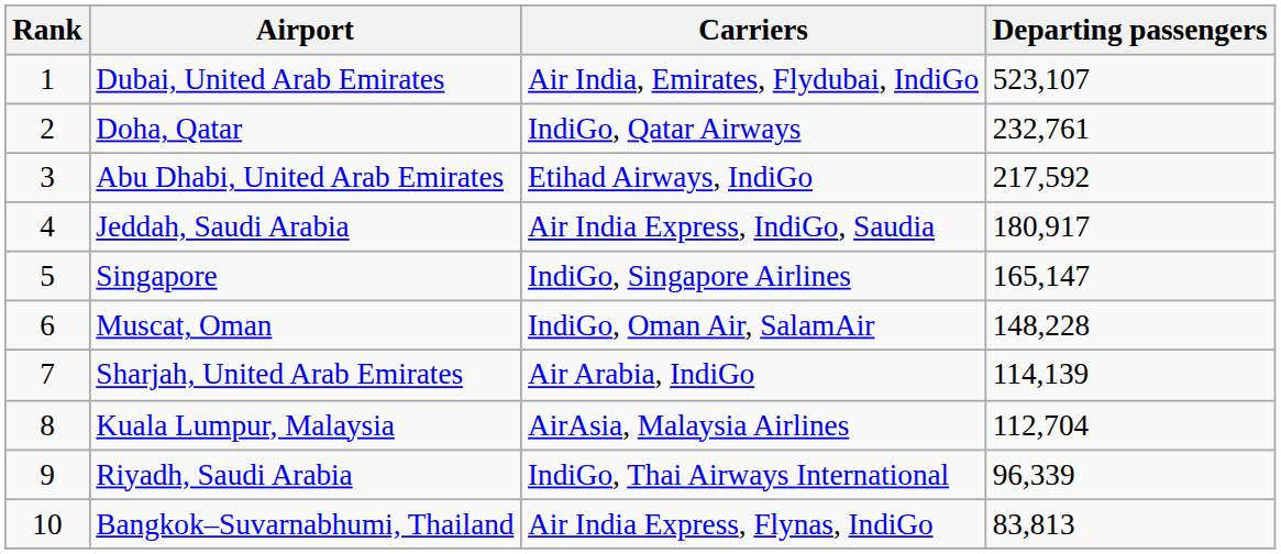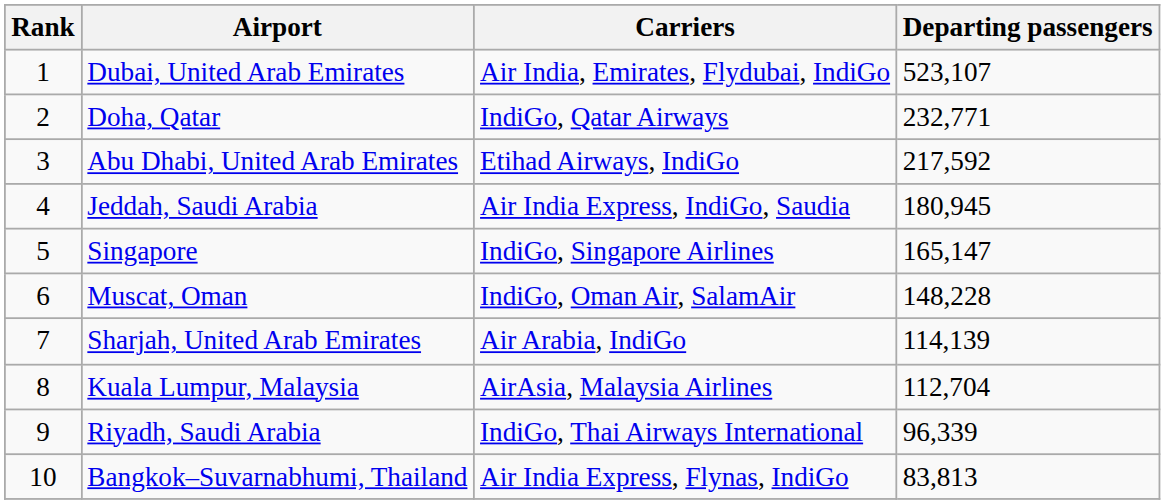 <table class="wikitable sortable" style="font-size: 95%">
 <tr>
 <th>Rank</th>
 <th>Airport</th>
 <th>Carriers</th>
 <th>Departing passengers</th>
 </tr>
 <tr>
 <td style="text-align:center;">1</td>
 <td> <a href='#'>Dubai, United Arab Emirates</a></td>
 <td><a href='#'>Air India</a>, <a href='#'>Emirates</a>, <a href='#'>Flydubai</a>, <a href='#'>IndiGo</a></td>
 <td>523,107</td>
 </tr>
 <tr>
 <td style="text-align:center;">2</td>
 <td> <a href='#'>Doha, Qatar</a></td>
 <td><a href='#'>IndiGo</a>, <a href='#'>Qatar Airways</a></td>
-<td>232,761</td>
+<td>232,771</td>
 </tr>
 <tr>
 <td style="text-align:center;">3</td>
 <td> <a href='#'>Abu Dhabi, United Arab Emirates</a></td>
 <td><a href='#'>Etihad Airways</a>, <a href='#'>IndiGo</a></td>
 <td>217,592</td>
 </tr>
 <tr>
 <td style="text-align:center;">4</td>
 <td> <a href='#'>Jeddah, Saudi Arabia</a></td>
 <td><a href='#'>Air India Express</a>, <a href='#'>IndiGo</a>, <a href='#'>Saudia</a></td>
-<td>180,917</td>
+<td>180,945</td>
 </tr>
 <tr>
 <td style="text-align:center;">5</td>
 <td> <a href='#'>Singapore</a></td>
 <td><a href='#'>IndiGo</a>, <a href='#'>Singapore Airlines</a></td>
 <td>165,147</td>
 </tr>
 <tr>
 <td style="text-align:center;">6</td>
 <td> <a href='#'>Muscat, Oman</a></td>
 <td><a href='#'>IndiGo</a>, <a href='#'>Oman Air</a>, <a href='#'>SalamAir</a></td>
 <td>148,228</td>
 </tr>
 <tr>
 <td style="text-align:center;">7</td>
 <td> <a href='#'>Sharjah, United Arab Emirates</a></td>
 <td><a href='#'>Air Arabia</a>, <a href='#'>IndiGo</a></td>
 <td>114,139</td>
 </tr>
 <tr>
 <td style="text-align:center;">8</td>
 <td> <a href='#'>Kuala Lumpur, Malaysia</a></td>
 <td><a href='#'>AirAsia</a>, <a href='#'>Malaysia Airlines</a></td>
 <td>112,704</td>
 </tr>
 <tr>
 <td style="text-align:center;">9</td>
 <td> <a href='#'>Riyadh, Saudi Arabia</a></td>
 <td><a href='#'>IndiGo</a>, <a href='#'>Thai Airways International</a></td>
 <td>96,339</td>
 </tr>
 <tr>
 <td style="text-align:center;">10</td>
 <td> <a href='#'>Bangkok–Suvarnabhumi, Thailand</a></td>
 <td><a href='#'>Air India Express</a>, <a href='#'>Flynas</a>, <a href='#'>IndiGo</a></td>
 <td>83,813</td>
 </tr>
 </table>
